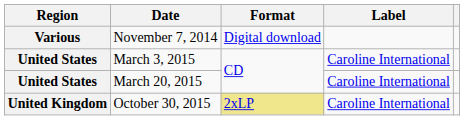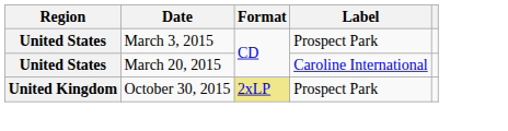 <table class="wikitable plainrowheaders">
 <tr>
 <th scope="col">Region</th>
 <th scope="col">Date</th>
 <th scope="col">Format</th>
 <th scope="col">Label</th>
 <th scope="col"></th>
 </tr>
 <tr>
-<th scope="row">Various</th>
-<td>November 7, 2014</td>
-<td><a href='#'>Digital download</a></td>
-<td></td>
-<td align="center"><br></td>
-</tr>
-<tr>
 <th scope="row">United States</th>
 <td>March 3, 2015</td>
 <td rowspan="2"><a href='#'>CD</a></td>
-<td><a href='#'>Caroline International</a></td>
+<td>Prospect Park</td>
 <td align="center"></td>
 </tr>
 <tr>
 <th scope="row">United States</th>
 <td>March 20, 2015</td>
 <td><a href='#'>Caroline International</a></td>
 <td align="center"></td>
 </tr>
 <tr>
 <th scope="row">United Kingdom</th>
 <td>October 30, 2015</td>
 <td style="background: khaki;"><a href='#'>2xLP</a></td>
-<td><a href='#'>Caroline International</a></td>
+<td>Prospect Park</td>
 <td></td>
 </tr>
 </table>
